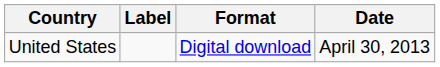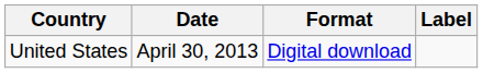 <table class="wikitable plainrowheaders">
 <tr>
 <th scope="col">Country</th>
+<th scope="col">Date</th>
+<th scope="col">Format</th>
 <th scope="col">Label</th>
-<th scope="col">Format</th>
-<th scope="col">Date</th>
 </tr>
 <tr>
 <td>United States</td>
+<td>April 30, 2013</td>
+<td><a href='#'>Digital download</a></td>
 <td></td>
-<td><a href='#'>Digital download</a></td>
-<td>April 30, 2013</td>
 </tr>
 </table>
